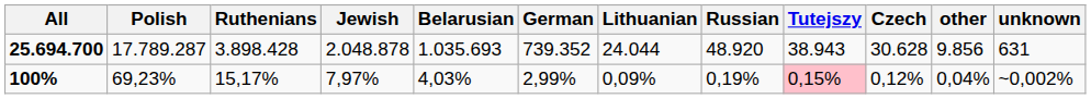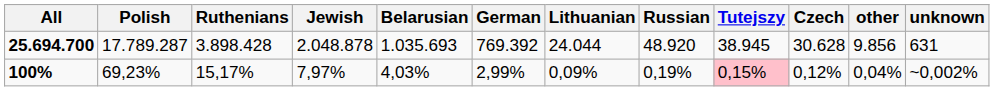 <table class="wikitable">
 <tr>
 <th>All</th>
 <th>Polish</th>
 <th>Ruthenians</th>
 <th>Jewish</th>
 <th>Belarusian</th>
 <th>German</th>
 <th>Lithuanian</th>
 <th>Russian</th>
 <th><a href='#'>Tutejszy</a></th>
 <th>Czech</th>
 <th>other</th>
 <th>unknown</th>
 </tr>
 <tr>
 <td><strong>25.694.700</strong></td>
 <td>17.789.287</td>
 <td>3.898.428</td>
 <td>2.048.878</td>
 <td>1.035.693</td>
-<td>739.352</td>
+<td>769.392</td>
 <td>24.044</td>
 <td>48.920</td>
-<td>38.943</td>
+<td>38.945</td>
 <td>30.628</td>
 <td>9.856</td>
 <td>631</td>
 </tr>
 <tr>
 <td><strong>100%</strong></td>
 <td>69,23%</td>
 <td>15,17%</td>
 <td>7,97%</td>
 <td>4,03%</td>
 <td>2,99%</td>
 <td>0,09%</td>
 <td>0,19%</td>
 <td style="background: pink;">0,15%</td>
 <td>0,12%</td>
 <td>0,04%</td>
 <td>~0,002%</td>
 </tr>
 </table>
